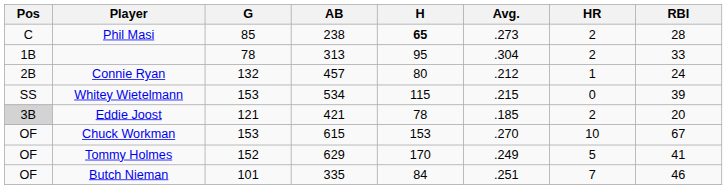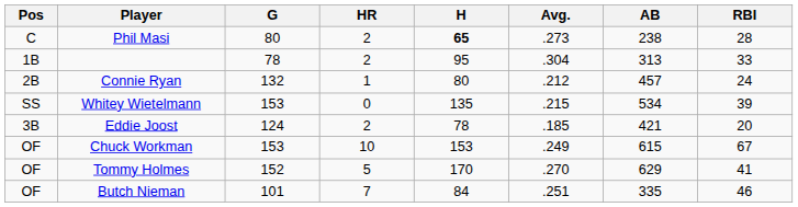 <table class="wikitable sortable">
 <tr>
 <th bgcolor="#DDDDFF" width="5%">Pos</th>
 <th bgcolor="#DDDDFF" width="16%">Player</th>
 <th bgcolor="#DDDDFF" width="9%">G</th>
-<th bgcolor="#DDDDFF" width="9%">AB</th>
+<th bgcolor="#DDDDFF" width="9%">HR</th>
 <th bgcolor="#DDDDFF" width="9%">H</th>
 <th bgcolor="#DDDDFF" width="9%">Avg.</th>
-<th bgcolor="#DDDDFF" width="9%">HR</th>
+<th bgcolor="#DDDDFF" width="9%">AB</th>
 <th bgcolor="#DDDDFF" width="9%">RBI</th>
 </tr>
 <tr align="center">
 <td>C</td>
 <td><a href='#'>Phil Masi</a></td>
-<td>85</td>
-<td>238</td>
+<td>80</td>
+<td>2</td>
 <td><strong>65</strong></td>
 <td>.273</td>
-<td>2</td>
+<td>238</td>
 <td>28</td>
 </tr>
 <tr align=center>
 <td>1B</td>
 <td></td>
 <td>78</td>
-<td>313</td>
+<td>2</td>
 <td>95</td>
 <td>.304</td>
-<td>2</td>
+<td>313</td>
 <td>33</td>
 </tr>
 <tr align="center">
 <td>2B</td>
 <td><a href='#'>Connie Ryan</a></td>
 <td>132</td>
-<td>457</td>
+<td>1</td>
 <td>80</td>
 <td>.212</td>
-<td>1</td>
+<td>457</td>
 <td>24</td>
 </tr>
 <tr align=center>
 <td>SS</td>
 <td><a href='#'>Whitey Wietelmann</a></td>
 <td>153</td>
+<td>0</td>
+<td>135</td>
+<td>.215</td>
 <td>534</td>
-<td>115</td>
-<td>.215</td>
-<td>0</td>
 <td>39</td>
 </tr>
 <tr align=center>
-<td style="background: lightgrey;">3B</td>
+<td>3B</td>
 <td><a href='#'>Eddie Joost</a></td>
-<td>121</td>
-<td>421</td>
+<td>124</td>
+<td>2</td>
 <td>78</td>
 <td>.185</td>
-<td>2</td>
+<td>421</td>
 <td>20</td>
 </tr>
 <tr align=center>
 <td>OF</td>
 <td><a href='#'>Chuck Workman</a></td>
 <td>153</td>
+<td>10</td>
+<td>153</td>
+<td>.249</td>
 <td>615</td>
-<td>153</td>
-<td>.270</td>
-<td>10</td>
 <td>67</td>
 </tr>
 <tr align=center>
 <td>OF</td>
 <td><a href='#'>Tommy Holmes</a></td>
 <td>152</td>
+<td>5</td>
+<td>170</td>
+<td>.270</td>
 <td>629</td>
-<td>170</td>
-<td>.249</td>
-<td>5</td>
 <td>41</td>
 </tr>
 <tr align=center>
 <td>OF</td>
 <td><a href='#'>Butch Nieman</a></td>
 <td>101</td>
-<td>335</td>
+<td>7</td>
 <td>84</td>
 <td>.251</td>
-<td>7</td>
+<td>335</td>
 <td>46</td>
 </tr>
 </table>
